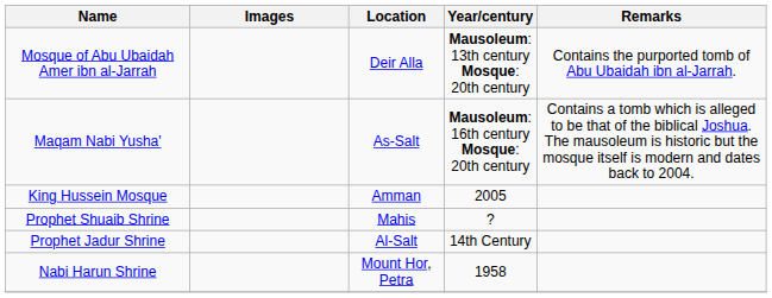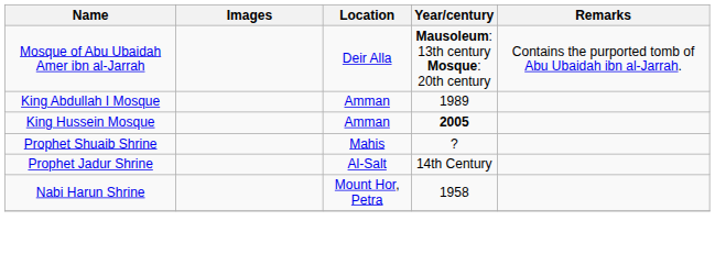 <table class="wikitable sortable" style="text-align:center">
 <tr>
 <th align=left width=200px>Name</th>
 <th align=center width=170px class=unsortable>Images</th>
 <th align=left width=100px>Location</th>
 <th align=left width=050px>Year/century</th>
 <th align=left width=250px class=unsortable>Remarks</th>
 </tr>
 <tr>
 <td><a href='#'>Mosque of Abu Ubaidah Amer ibn al-Jarrah</a></td>
 <td></td>
 <td><a href='#'>Deir Alla</a></td>
 <td><strong>Mausoleum</strong>: 13th century <strong>Mosque</strong>: 20th century</td>
 <td>Contains the purported tomb of <a href='#'>Abu Ubaidah ibn al-Jarrah</a>.</td>
 </tr>
 <tr>
-<td><a href='#'>Maqam Nabi Yusha'</a></td>
+<td><a href='#'>King Abdullah I Mosque</a></td>
 <td></td>
-<td><a href='#'>As-Salt</a></td>
-<td><strong>Mausoleum</strong>: 16th century <strong>Mosque</strong>: 20th century</td>
-<td>Contains a tomb which is alleged to be that of the biblical <a href='#'>Joshua</a>. The mausoleum is historic but the mosque itself is modern and dates back to 2004.</td>
+<td><a href='#'>Amman</a></td>
+<td>1989</td>
+<td></td>
 </tr>
 <tr>
 <td><a href='#'>King Hussein Mosque</a></td>
 <td></td>
 <td><a href='#'>Amman</a></td>
-<td>2005</td>
+<td><strong>2005</strong></td>
 <td></td>
 </tr>
 <tr>
 <td><a href='#'>Prophet Shuaib Shrine</a></td>
 <td></td>
 <td><a href='#'>Mahis</a></td>
 <td>?</td>
 <td></td>
 </tr>
 <tr>
 <td><a href='#'>Prophet Jadur Shrine</a></td>
 <td></td>
 <td><a href='#'>Al-Salt</a></td>
 <td>14th Century</td>
 <td></td>
 </tr>
 <tr>
 <td><a href='#'>Nabi Harun Shrine</a></td>
 <td></td>
 <td><a href='#'>Mount Hor</a>, <a href='#'>Petra</a></td>
 <td>1958</td>
 <td></td>
 </tr>
 <tr>
 </tr>
 </table>
